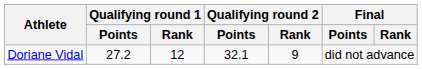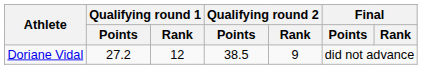 <table class="wikitable" style="font-size:90%">
 <tr>
 <th rowspan="2">Athlete</th>
 <th colspan="2">Qualifying round 1</th>
 <th colspan="2">Qualifying round 2</th>
 <th colspan="2">Final</th>
 </tr>
 <tr>
 <th>Points</th>
 <th>Rank</th>
 <th>Points</th>
 <th>Rank</th>
 <th>Points</th>
 <th>Rank</th>
 </tr>
 <tr>
 <td><a href='#'>Doriane Vidal</a></td>
 <td align="center">27.2</td>
 <td align="center">12</td>
-<td align="center">32.1</td>
+<td align="center">38.5</td>
 <td align="center">9</td>
 <td colspan="2">did not advance</td>
 </tr>
 </table>
